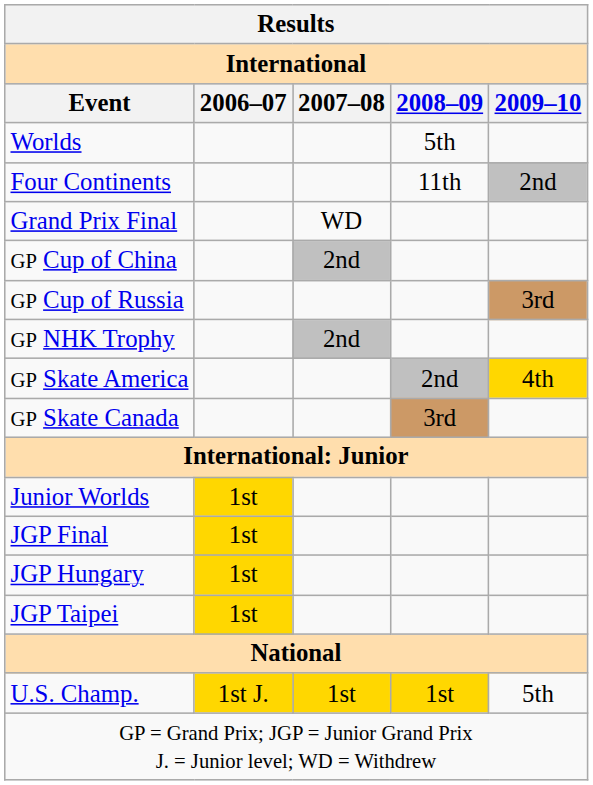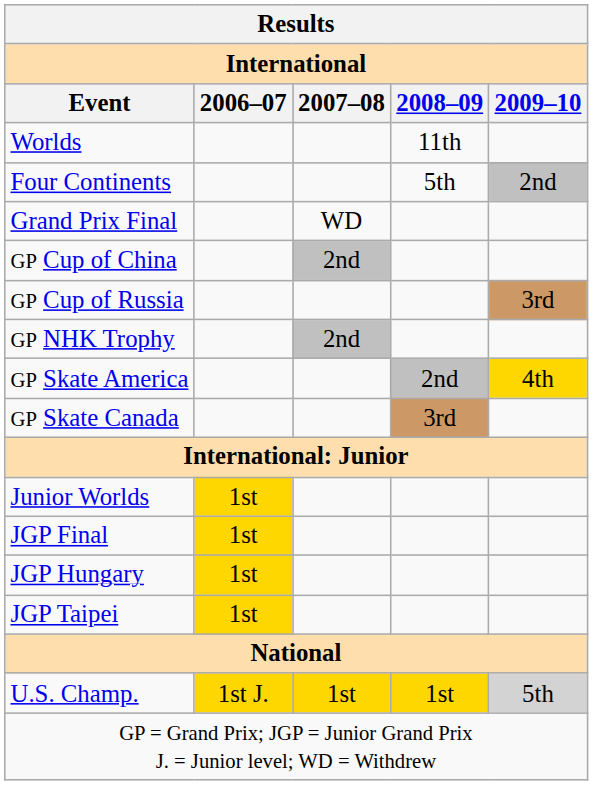 <table class="wikitable" style="text-align:center">
 <tr>
 <th colspan="5" style="text-align:center;"><strong>Results</strong></th>
 </tr>
 <tr>
 <th colspan="5" style="background:#ffdead; text-align:center;"><strong>International</strong></th>
 </tr>
 <tr>
 <th>Event</th>
 <th>2006–07</th>
 <th>2007–08</th>
 <th><a href='#'>2008–09</a></th>
 <th><a href='#'>2009–10</a></th>
 </tr>
 <tr>
 <td align=left><a href='#'>Worlds</a></td>
 <td></td>
 <td></td>
-<td>5th</td>
+<td>11th</td>
 <td></td>
 </tr>
 <tr>
 <td align=left><a href='#'>Four Continents</a></td>
 <td></td>
 <td></td>
-<td>11th</td>
+<td>5th</td>
 <td style="background:silver;">2nd</td>
 </tr>
 <tr>
 <td align=left><a href='#'>Grand Prix Final</a></td>
 <td></td>
 <td>WD</td>
 <td></td>
 <td></td>
 </tr>
 <tr>
 <td align=left><small>GP</small> <a href='#'>Cup of China</a></td>
 <td></td>
 <td style="background:silver;">2nd</td>
 <td></td>
 <td></td>
 </tr>
 <tr>
 <td align=left><small>GP</small> <a href='#'>Cup of Russia</a></td>
 <td></td>
 <td></td>
 <td></td>
 <td style="background:#c96;">3rd</td>
 </tr>
 <tr>
 <td align=left><small>GP</small> <a href='#'>NHK Trophy</a></td>
 <td></td>
 <td style="background:silver;">2nd</td>
 <td></td>
 <td></td>
 </tr>
 <tr>
 <td align=left><small>GP</small> <a href='#'>Skate America</a></td>
 <td></td>
 <td></td>
 <td style="background:silver;">2nd</td>
 <td style="background: gold;">4th</td>
 </tr>
 <tr>
 <td align=left><small>GP</small> <a href='#'>Skate Canada</a></td>
 <td></td>
 <td></td>
 <td style="background:#c96;">3rd</td>
 <td></td>
 </tr>
 <tr>
 <th colspan="5" style="background:#ffdead; text-align:center;"><strong>International: Junior</strong></th>
 </tr>
 <tr>
 <td align=left><a href='#'>Junior Worlds</a></td>
 <td style="background:gold;">1st</td>
 <td></td>
 <td></td>
 <td></td>
 </tr>
 <tr>
 <td align=left><a href='#'>JGP Final</a></td>
 <td style="background:gold;">1st</td>
 <td></td>
 <td></td>
 <td></td>
 </tr>
 <tr>
 <td align=left><a href='#'>JGP Hungary</a></td>
 <td style="background:gold;">1st</td>
 <td></td>
 <td></td>
 <td></td>
 </tr>
 <tr>
 <td align=left><a href='#'>JGP Taipei</a></td>
 <td style="background:gold;">1st</td>
 <td></td>
 <td></td>
 <td></td>
 </tr>
 <tr>
 <th colspan="5" style="background:#ffdead; text-align:center;"><strong>National</strong></th>
 </tr>
 <tr>
 <td align=left><a href='#'>U.S. Champ.</a></td>
 <td style="background:gold;">1st J.</td>
 <td style="background:gold;">1st</td>
 <td style="background:gold;">1st</td>
-<td>5th</td>
+<td style="background: lightgrey;">5th</td>
 </tr>
 <tr>
 <td colspan="5" style="text-align:center;"><small> GP = Grand Prix; JGP = Junior Grand Prix <br> J. = Junior level; WD = Withdrew </small></td>
 </tr>
 </table>
